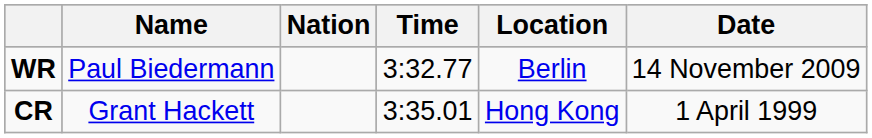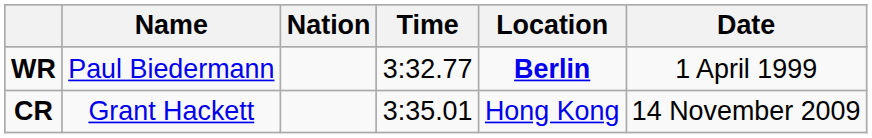 <table class=wikitable style=text-align:center>
 <tr>
 <th></th>
 <th>Name</th>
 <th>Nation</th>
 <th>Time</th>
 <th>Location</th>
 <th>Date</th>
 </tr>
 <tr>
 <td><strong>WR</strong></td>
 <td><a href='#'>Paul Biedermann</a></td>
 <td></td>
 <td align=left>3:32.77</td>
-<td><a href='#'>Berlin</a></td>
-<td>14 November 2009</td>
+<td><strong><a href='#'>Berlin</a></strong></td>
+<td>1 April 1999</td>
 </tr>
 <tr>
 <td><strong>CR</strong></td>
 <td><a href='#'>Grant Hackett</a></td>
 <td></td>
 <td align=left>3:35.01</td>
 <td><a href='#'>Hong Kong</a></td>
-<td>1 April 1999</td>
+<td>14 November 2009</td>
 </tr>
 </table>
